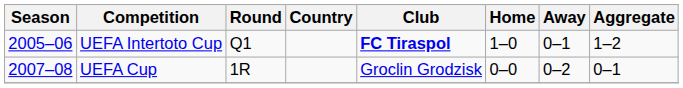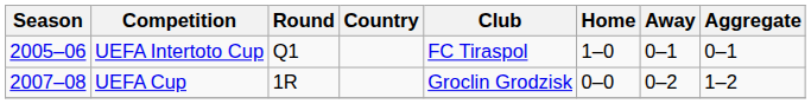 <table class="wikitable">
 <tr>
 <th>Season</th>
 <th>Competition</th>
 <th>Round</th>
 <th>Country</th>
 <th>Club</th>
 <th>Home</th>
 <th>Away</th>
 <th>Aggregate</th>
 </tr>
 <tr>
 <td><a href='#'>2005–06</a></td>
 <td><a href='#'>UEFA Intertoto Cup</a></td>
 <td>Q1</td>
 <td></td>
-<td><strong><a href='#'>FC Tiraspol</a></strong></td>
+<td><a href='#'>FC Tiraspol</a></td>
 <td>1–0</td>
 <td>0–1</td>
-<td>1–2</td>
+<td>0–1</td>
 </tr>
 <tr>
 <td><a href='#'>2007–08</a></td>
 <td><a href='#'>UEFA Cup</a></td>
 <td>1R</td>
 <td></td>
 <td><a href='#'>Groclin Grodzisk</a></td>
 <td>0–0</td>
 <td>0–2</td>
-<td>0–1</td>
+<td>1–2</td>
 </tr>
 <tr>
 </tr>
 </table>
